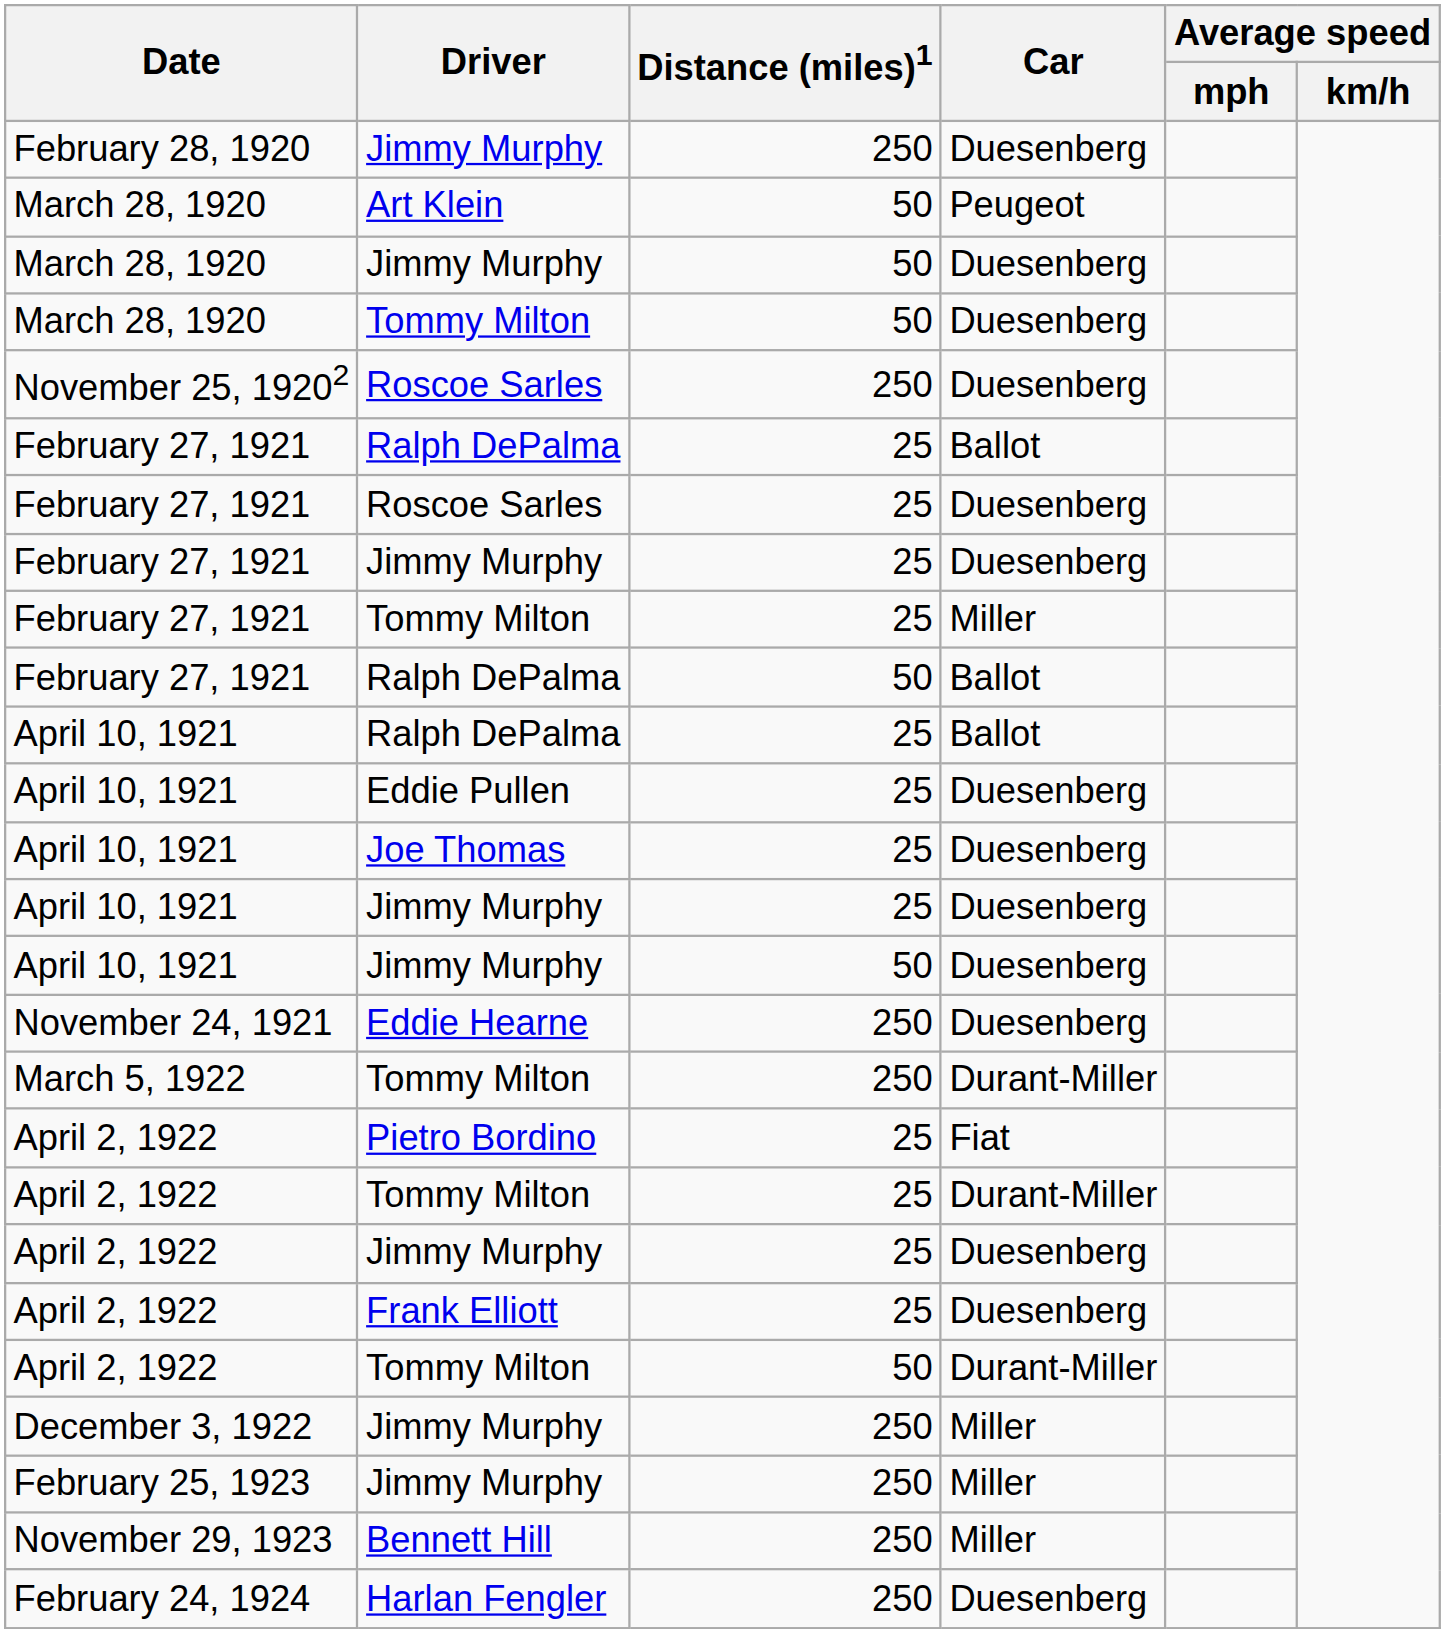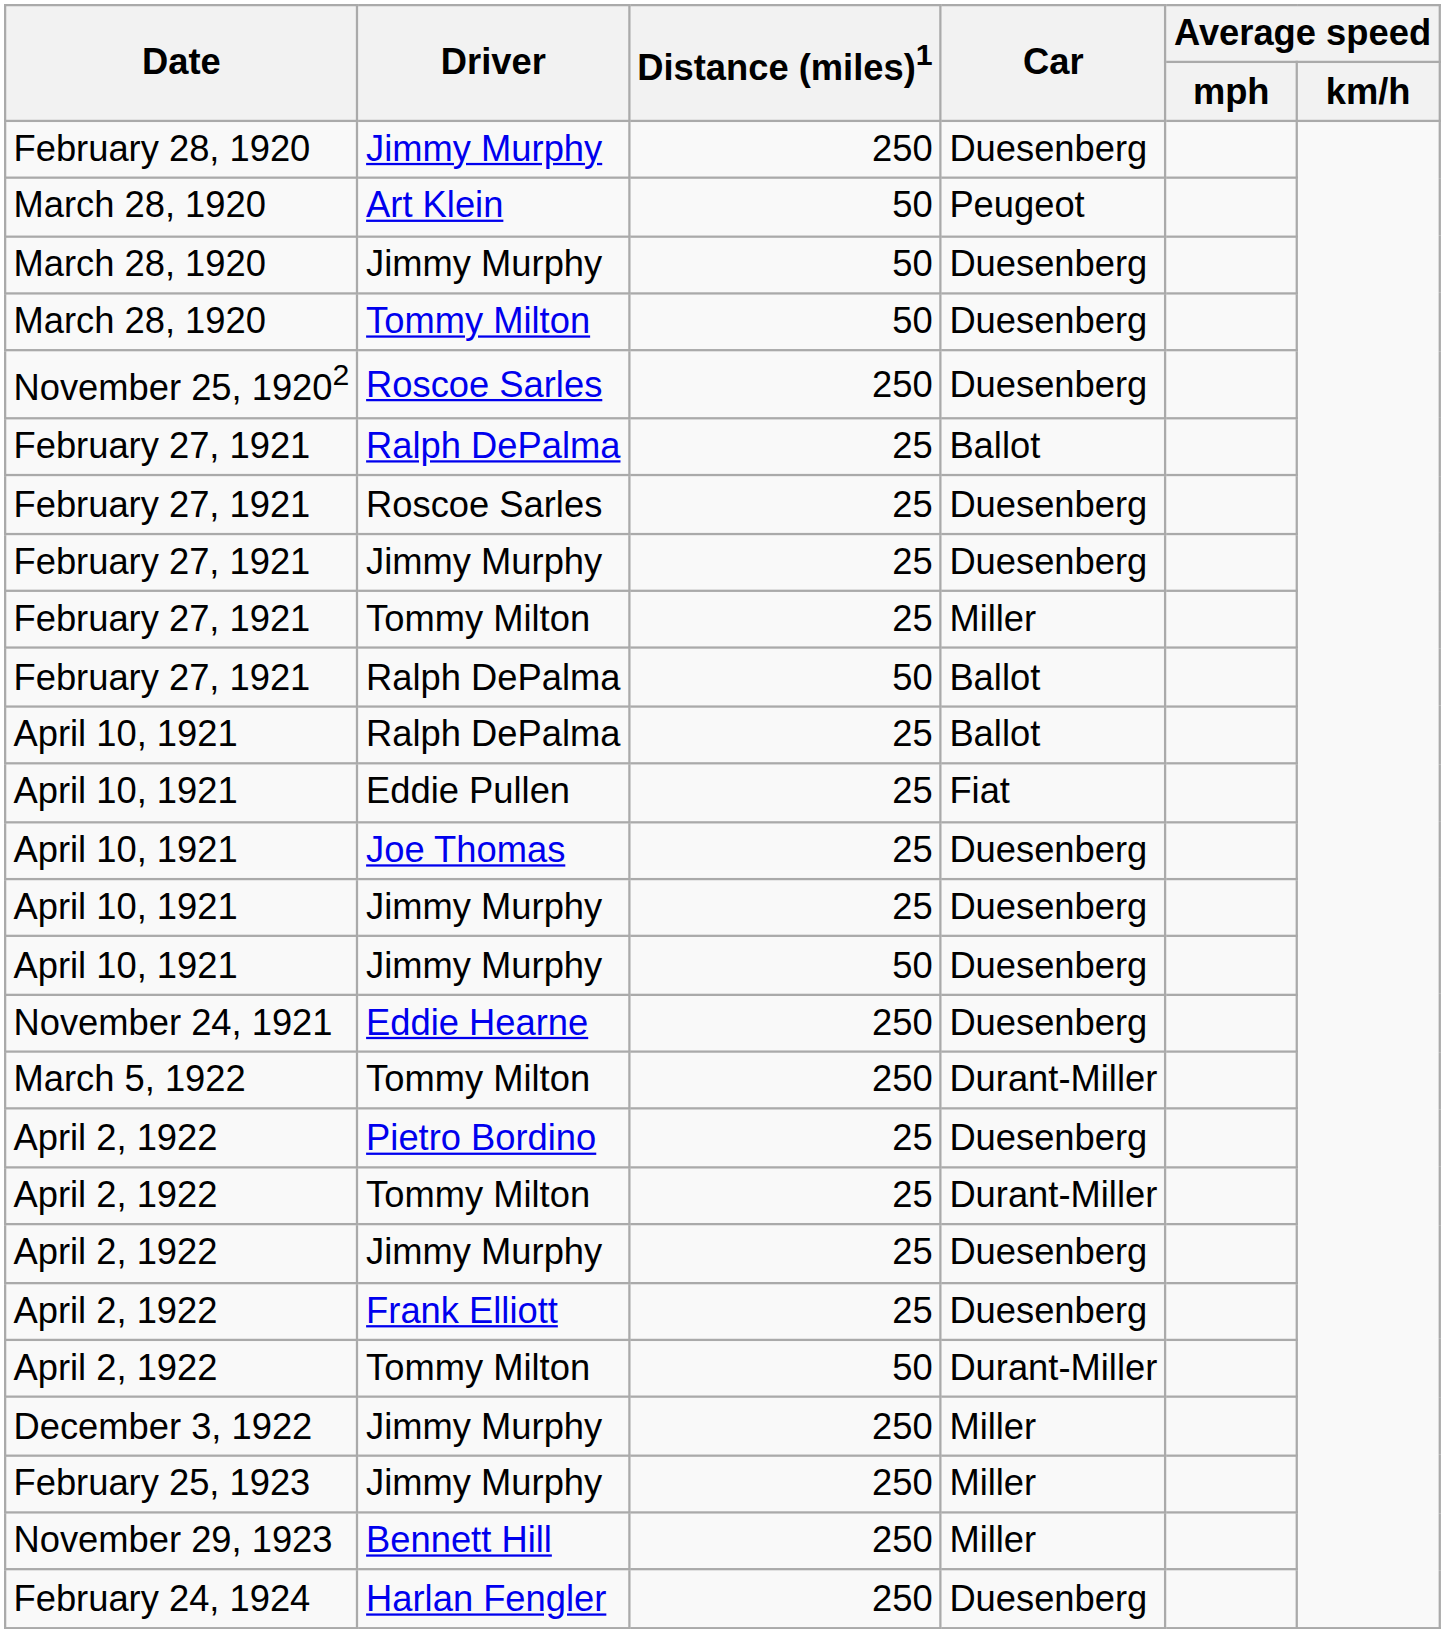 <table class="wikitable">
 <tr>
 <th rowspan=2>Date</th>
 <th rowspan=2>Driver</th>
 <th rowspan=2>Distance (miles)<sup>1</sup></th>
 <th rowspan=2>Car</th>
 <th colspan=2>Average speed</th>
 </tr>
 <tr>
 <th>mph</th>
 <th>km/h</th>
 </tr>
 <tr>
 <td>February 28, 1920</td>
 <td><a href='#'>Jimmy Murphy</a></td>
 <td align=right>250</td>
 <td>Duesenberg</td>
 <td></td>
 </tr>
 <tr>
 <td>March 28, 1920</td>
 <td><a href='#'>Art Klein</a></td>
 <td align=right>50</td>
 <td>Peugeot</td>
 <td></td>
 </tr>
 <tr>
 <td>March 28, 1920</td>
 <td>Jimmy Murphy</td>
 <td align=right>50</td>
 <td>Duesenberg</td>
 <td></td>
 </tr>
 <tr>
 <td>March 28, 1920</td>
 <td><a href='#'>Tommy Milton</a></td>
 <td align=right>50</td>
 <td>Duesenberg</td>
 <td></td>
 </tr>
 <tr>
 <td>November 25, 1920<sup>2</sup></td>
 <td><a href='#'>Roscoe Sarles</a></td>
 <td align=right>250</td>
 <td>Duesenberg</td>
 <td></td>
 </tr>
 <tr>
 <td>February 27, 1921</td>
 <td><a href='#'>Ralph DePalma</a></td>
 <td align=right>25</td>
 <td>Ballot</td>
 <td></td>
 </tr>
 <tr>
 <td>February 27, 1921</td>
 <td>Roscoe Sarles</td>
 <td align=right>25</td>
 <td>Duesenberg</td>
 <td></td>
 </tr>
 <tr>
 <td>February 27, 1921</td>
 <td>Jimmy Murphy</td>
 <td align=right>25</td>
 <td>Duesenberg</td>
 <td></td>
 </tr>
 <tr>
 <td>February 27, 1921</td>
 <td>Tommy Milton</td>
 <td align=right>25</td>
 <td>Miller</td>
 <td></td>
 </tr>
 <tr>
 <td>February 27, 1921</td>
 <td>Ralph DePalma</td>
 <td align=right>50</td>
 <td>Ballot</td>
 <td></td>
 </tr>
 <tr>
 <td>April 10, 1921</td>
 <td>Ralph DePalma</td>
 <td align=right>25</td>
 <td>Ballot</td>
 <td></td>
 </tr>
 <tr>
 <td>April 10, 1921</td>
 <td>Eddie Pullen</td>
 <td align=right>25</td>
-<td>Duesenberg</td>
+<td>Fiat</td>
 <td></td>
 </tr>
 <tr>
 <td>April 10, 1921</td>
 <td><a href='#'>Joe Thomas</a></td>
 <td align=right>25</td>
 <td>Duesenberg</td>
 <td></td>
 </tr>
 <tr>
 <td>April 10, 1921</td>
 <td>Jimmy Murphy</td>
 <td align=right>25</td>
 <td>Duesenberg</td>
 <td></td>
 </tr>
 <tr>
 <td>April 10, 1921</td>
 <td>Jimmy Murphy</td>
 <td align=right>50</td>
 <td>Duesenberg</td>
 <td></td>
 </tr>
 <tr>
 <td>November 24, 1921</td>
 <td><a href='#'>Eddie Hearne</a></td>
 <td align=right>250</td>
 <td>Duesenberg</td>
 <td></td>
 </tr>
 <tr>
 <td>March 5, 1922</td>
 <td>Tommy Milton</td>
 <td align=right>250</td>
 <td>Durant-Miller</td>
 <td></td>
 </tr>
 <tr>
 <td>April 2, 1922</td>
 <td><a href='#'>Pietro Bordino</a></td>
 <td align=right>25</td>
-<td>Fiat</td>
+<td>Duesenberg</td>
 <td></td>
 </tr>
 <tr>
 <td>April 2, 1922</td>
 <td>Tommy Milton</td>
 <td align=right>25</td>
 <td>Durant-Miller</td>
 <td></td>
 </tr>
 <tr>
 <td>April 2, 1922</td>
 <td>Jimmy Murphy</td>
 <td align=right>25</td>
 <td>Duesenberg</td>
 <td></td>
 </tr>
 <tr>
 <td>April 2, 1922</td>
 <td><a href='#'>Frank Elliott</a></td>
 <td align=right>25</td>
 <td>Duesenberg</td>
 <td></td>
 </tr>
 <tr>
 <td>April 2, 1922</td>
 <td>Tommy Milton</td>
 <td align=right>50</td>
 <td>Durant-Miller</td>
 <td></td>
 </tr>
 <tr>
 <td>December 3, 1922</td>
 <td>Jimmy Murphy</td>
 <td align=right>250</td>
 <td>Miller</td>
 <td></td>
 </tr>
 <tr>
 <td>February 25, 1923</td>
 <td>Jimmy Murphy</td>
 <td align=right>250</td>
 <td>Miller</td>
 <td></td>
 </tr>
 <tr>
 <td>November 29, 1923</td>
 <td><a href='#'>Bennett Hill</a></td>
 <td align=right>250</td>
 <td>Miller</td>
 <td></td>
 </tr>
 <tr>
 <td>February 24, 1924</td>
 <td><a href='#'>Harlan Fengler</a></td>
 <td align=right>250</td>
 <td>Duesenberg</td>
 <td></td>
 </tr>
 </table>
